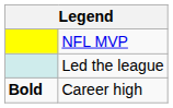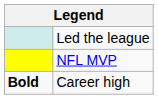 <table class="wikitable mw-collapsible mw-collapsed">
 <tr>
 <th colspan="2">Legend</th>
+</tr>
+<tr>
+<td style="background:#cfecec; width:3em;"></td>
+<td>Led the league</td>
 </tr>
 <tr>
 <td style="background:#ffff00; width:3em;"></td>
 <td><a href='#'>NFL MVP</a></td>
 </tr>
 <tr>
-<td style="background:#cfecec; width:3em;"></td>
-<td>Led the league</td>
-</tr>
-<tr>
 <td><strong>Bold</strong></td>
 <td>Career high</td>
 </tr>
 </table>
